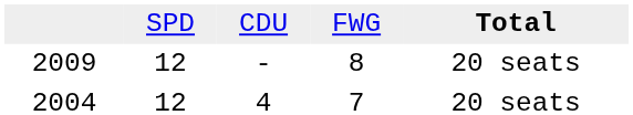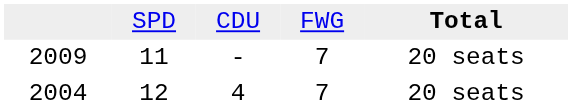 <table border="0" cellpadding="2" cellspacing="0" width="300">
 <tr bgcolor="#eeeeee" align="center">
 <td></td>
 <td><a href='#'>SPD</a></td>
 <td><a href='#'>CDU</a></td>
 <td><a href='#'>FWG</a></td>
 <td><strong>Total</strong></td>
 </tr>
 <tr align="center">
 <td>2009</td>
-<td>12</td>
+<td>11</td>
 <td>-</td>
-<td>8</td>
+<td>7</td>
 <td>20 seats</td>
 </tr>
 <tr align="center">
 <td>2004</td>
 <td>12</td>
 <td>4</td>
 <td>7</td>
 <td>20 seats</td>
 </tr>
 </table>
